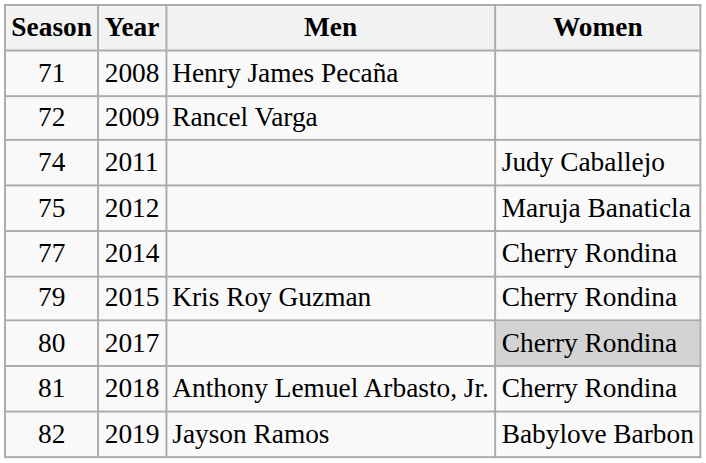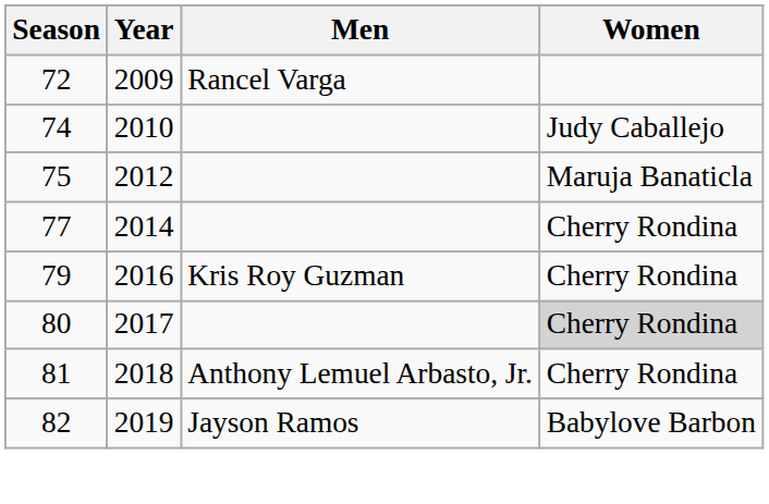 <table class="wikitable" style="font-size:90%;">
 <tr style="background:#dddddd; text-align:center">
 <th>Season</th>
 <th>Year</th>
 <th>Men</th>
 <th>Women</th>
-</tr>
-<tr>
-<td style="text-align:center;">71</td>
-<td>2008</td>
-<td>Henry James Pecaña</td>
-<td></td>
 </tr>
 <tr>
 <td style="text-align:center;">72</td>
 <td>2009</td>
 <td>Rancel Varga</td>
 <td></td>
 </tr>
 <tr>
 <td style="text-align:center;">74</td>
-<td>2011</td>
+<td>2010</td>
 <td></td>
 <td>Judy Caballejo</td>
 </tr>
 <tr>
 <td style="text-align:center;">75</td>
 <td>2012</td>
 <td></td>
 <td>Maruja Banaticla</td>
 </tr>
 <tr>
 <td style="text-align:center;">77</td>
 <td>2014</td>
 <td></td>
 <td>Cherry Rondina</td>
 </tr>
 <tr>
 <td style="text-align:center;">79</td>
-<td>2015</td>
+<td>2016</td>
 <td>Kris Roy Guzman</td>
 <td>Cherry Rondina</td>
 </tr>
 <tr>
 <td style="text-align:center;">80</td>
 <td>2017</td>
 <td></td>
 <td style="background: lightgrey;">Cherry Rondina</td>
 </tr>
 <tr>
 <td style="text-align:center;">81</td>
 <td>2018</td>
 <td>Anthony Lemuel Arbasto, Jr.</td>
 <td>Cherry Rondina</td>
 </tr>
 <tr>
 <td style="text-align:center;">82</td>
 <td>2019</td>
 <td>Jayson Ramos</td>
 <td>Babylove Barbon</td>
 </tr>
 </table>
